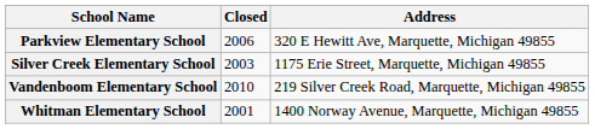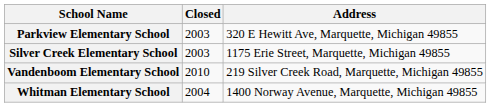 <table class="wikitable sortable plainrowheaders">
 <tr>
 <th scope="col">School Name</th>
 <th scope="col">Closed</th>
 <th scope="col">Address</th>
 </tr>
 <tr>
 <th scope="row">Parkview Elementary School</th>
-<td>2006</td>
+<td>2003</td>
 <td>320 E Hewitt Ave, Marquette, Michigan 49855</td>
 </tr>
 <tr>
 <th scope="row">Silver Creek Elementary School</th>
 <td>2003</td>
 <td>1175 Erie Street, Marquette, Michigan 49855</td>
 </tr>
 <tr>
 <th scope="row">Vandenboom Elementary School</th>
 <td>2010</td>
 <td>219 Silver Creek Road, Marquette, Michigan 49855</td>
 </tr>
 <tr>
 <th scope="row">Whitman Elementary School</th>
-<td>2001</td>
+<td>2004</td>
 <td>1400 Norway Avenue, Marquette, Michigan 49855</td>
 </tr>
 </table>
